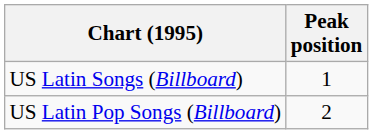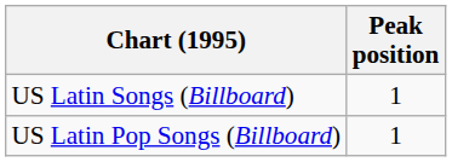 <table class="wikitable sortable">
 <tr>
 <th>Chart (1995)</th>
 <th>Peak<br>position</th>
 </tr>
 <tr>
 <td>US <a href='#'>Latin Songs</a> (<em><a href='#'>Billboard</a></em>)</td>
 <td align="center">1</td>
 </tr>
 <tr>
 <td>US <a href='#'>Latin Pop Songs</a> (<em><a href='#'>Billboard</a></em>)</td>
-<td align="center">2</td>
+<td align="center">1</td>
 </tr>
 </table>
